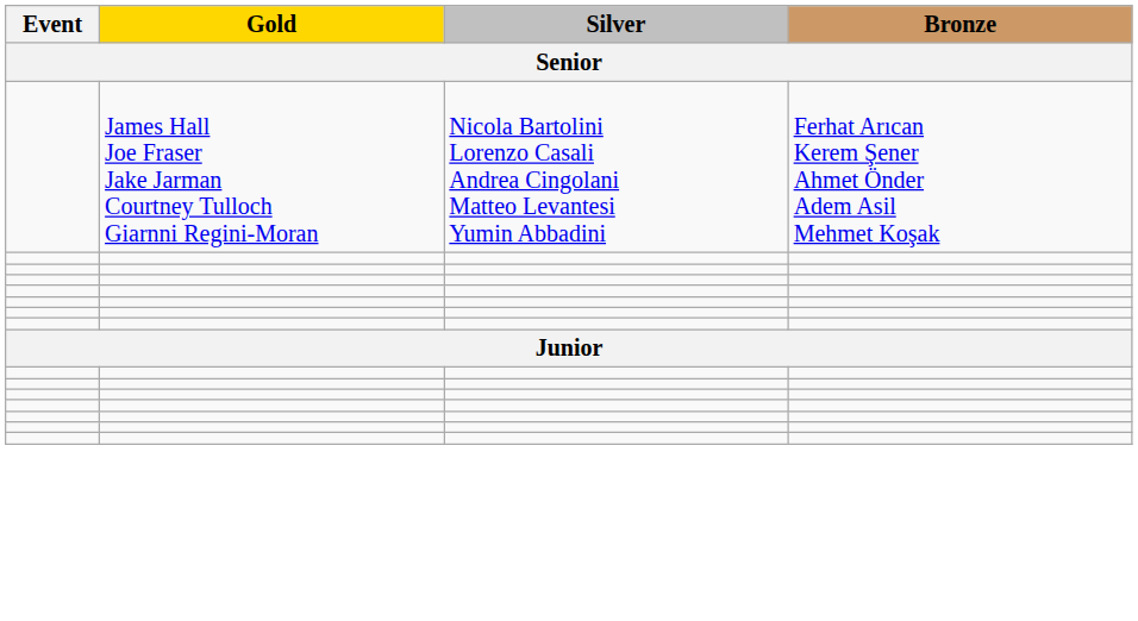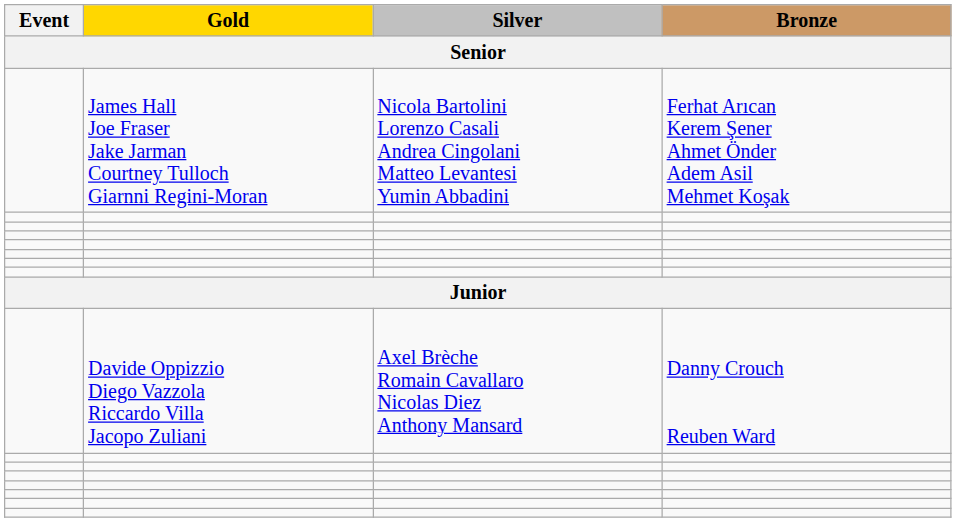 <table style="width:60%;" class="wikitable">
 <tr>
 <th style="text-align:center; width:2%;">Event</th>
 <td style="text-align:center; width:15%; background:gold;"><strong>Gold</strong></td>
 <td style="text-align:center; width:15%; background:silver;"><strong>Silver</strong></td>
 <td style="text-align:center; width:15%; background:#c96;"><strong>Bronze</strong></td>
 </tr>
 <tr>
 <th colspan=4><strong>Senior</strong></th>
 </tr>
 <tr>
 <td></td>
 <td><br><a href='#'>James Hall</a><br><a href='#'>Joe Fraser</a><br><a href='#'>Jake Jarman</a><br><a href='#'>Courtney Tulloch</a><br><a href='#'>Giarnni Regini-Moran</a></td>
 <td><br><a href='#'>Nicola Bartolini</a><br><a href='#'>Lorenzo Casali</a><br><a href='#'>Andrea Cingolani</a><br><a href='#'>Matteo Levantesi</a><br><a href='#'>Yumin Abbadini</a></td>
 <td><br><a href='#'>Ferhat Arıcan</a><br><a href='#'>Kerem Şener</a><br><a href='#'>Ahmet Önder</a><br><a href='#'>Adem Asil</a><br><a href='#'>Mehmet Koşak</a></td>
 </tr>
 <tr>
 <td></td>
 <td></td>
 <td></td>
 <td></td>
 </tr>
 <tr>
 <td></td>
 <td></td>
 <td></td>
 <td></td>
 </tr>
 <tr>
 <td></td>
 <td></td>
 <td></td>
 <td></td>
 </tr>
 <tr>
 <td></td>
 <td></td>
 <td></td>
 <td></td>
 </tr>
 <tr>
 <td></td>
 <td></td>
 <td></td>
 <td></td>
 </tr>
 <tr>
 <td></td>
 <td></td>
 <td></td>
 <td></td>
 </tr>
 <tr>
 <td></td>
 <td></td>
 <td></td>
 <td></td>
 </tr>
 <tr>
 <th colspan=4><strong>Junior</strong></th>
 </tr>
 <tr>
 <td></td>
+<td><br><br><a href='#'>Davide Oppizzio</a><br><a href='#'>Diego Vazzola</a><br><a href='#'>Riccardo Villa</a><br><a href='#'>Jacopo Zuliani</a></td>
+<td><br><a href='#'>Axel Brèche</a><br><a href='#'>Romain Cavallaro</a><br><a href='#'>Nicolas Diez</a><br><a href='#'>Anthony Mansard</a><br></td>
+<td><br><br><a href='#'>Danny Crouch</a><br><br><br><a href='#'>Reuben Ward</a></td>
+</tr>
+<tr>
+<td></td>
 <td></td>
 <td></td>
 <td></td>
 </tr>
 <tr>
 <td></td>
 <td></td>
 <td></td>
 <td></td>
 </tr>
 <tr>
 <td></td>
 <td></td>
 <td></td>
 <td></td>
 </tr>
 <tr>
 <td></td>
 <td></td>
 <td></td>
 <td></td>
 </tr>
 <tr>
 <td></td>
 <td></td>
 <td></td>
 <td></td>
 </tr>
 <tr>
 <td></td>
 <td></td>
 <td></td>
 <td></td>
 </tr>
 <tr>
 <td></td>
 <td></td>
 <td></td>
 <td></td>
 </tr>
 </table>
